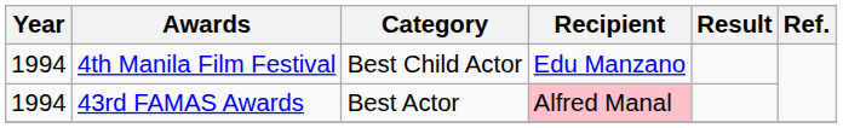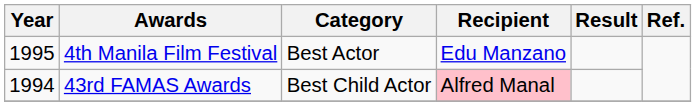 <table class="wikitable">
 <tr>
 <th>Year</th>
 <th>Awards</th>
 <th>Category</th>
 <th>Recipient</th>
 <th>Result</th>
 <th>Ref.</th>
 </tr>
 <tr>
-<td>1994</td>
+<td>1995</td>
 <td><a href='#'>4th Manila Film Festival</a></td>
-<td>Best Child Actor</td>
+<td>Best Actor</td>
 <td><a href='#'>Edu Manzano</a></td>
 <td></td>
 <td rowspan="2"></td>
 </tr>
 <tr>
 <td>1994</td>
 <td><a href='#'>43rd FAMAS Awards</a></td>
-<td>Best Actor</td>
+<td>Best Child Actor</td>
 <td style="background: pink;">Alfred Manal</td>
 <td></td>
 </tr>
 <tr>
 </tr>
 </table>
